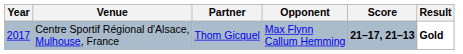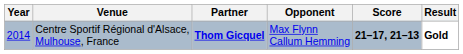 <table class="sortable wikitable" style="font-size: 90%">
 <tr>
 <th>Year</th>
 <th>Venue</th>
 <th>Partner</th>
 <th>Opponent</th>
 <th>Score</th>
 <th>Result</th>
 </tr>
 <tr style="background:#AABBCC">
-<td align="center"><a href='#'>2017</a></td>
+<td align="center"><a href='#'>2014</a></td>
 <td align="left">Centre Sportif Régional d'Alsace,<br><a href='#'>Mulhouse</a>, France</td>
-<td align="left"> <a href='#'>Thom Gicquel</a></td>
+<td align="left"><strong> <a href='#'>Thom Gicquel</a></strong></td>
 <td align="left"> <a href='#'>Max Flynn</a><br> <a href='#'>Callum Hemming</a></td>
 <td align="left"><strong>21–17, 21–13</strong></td>
 <td style="text-align:left; background:white"> <strong>Gold</strong></td>
 </tr>
 </table>
